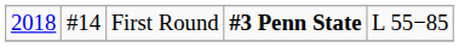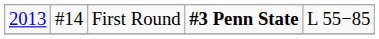 <table class="wikitable" style="text-align:center">
 <tr>
 </tr>
 <tr>
-<td rowspan=1><a href='#'>2018</a></td>
+<td rowspan=1><a href='#'>2013</a></td>
 <td>#14</td>
 <td>First Round</td>
 <td><strong>#3 Penn State</strong></td>
 <td>L 55−85</td>
 </tr>
 <tr style="text-align:center;">
 </tr>
 </table>
